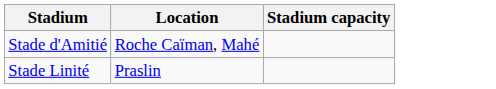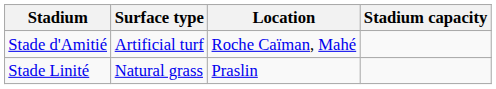 <table class="wikitable sortable" style="text-align: left;">
 <tr>
 <th>Stadium</th>
+<th>Surface type</th>
 <th>Location</th>
 <th>Stadium capacity</th>
 </tr>
 <tr>
 <td><a href='#'>Stade d'Amitié</a></td>
+<td><a href='#'>Artificial turf</a></td>
 <td><a href='#'>Roche Caïman</a>, <a href='#'>Mahé</a></td>
 <td></td>
 </tr>
 <tr>
 <td><a href='#'>Stade Linité</a></td>
+<td><a href='#'>Natural grass</a></td>
 <td><a href='#'>Praslin</a></td>
 <td></td>
 </tr>
 </table>
